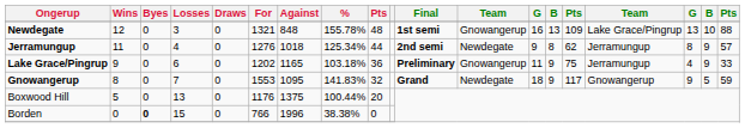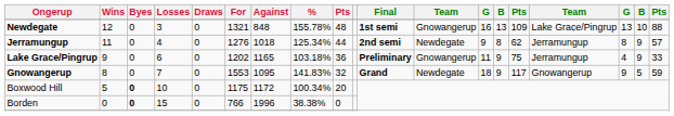 <table style="font-size: 85%; text-align: left;" class="wikitable">
 <tr>
 <th style="color:crimson">Ongerup</th>
 <th style="color:crimson">Wins</th>
 <th style="color:crimson">Byes</th>
 <th style="color:crimson">Losses</th>
 <th style="color:crimson">Draws</th>
 <th style="color:crimson">For</th>
 <th style="color:crimson">Against</th>
 <th style="color:crimson">%</th>
 <th style="color:crimson">Pts</th>
 <th></th>
 <th style="color:green">Final</th>
 <th style="color:green">Team</th>
 <th style="color:green">G</th>
 <th style="color:green">B</th>
 <th style="color:green">Pts</th>
 <th style="color:green">Team</th>
 <th style="color:green">G</th>
 <th style="color:green">B</th>
 <th style="color:green">Pts</th>
 </tr>
 <tr>
 </tr>
 <tr>
 </tr>
 <tr>
 <td><strong>	Newdegate	</strong></td>
 <td>12</td>
 <td>0</td>
 <td>3</td>
 <td>0</td>
 <td>1321</td>
 <td>848</td>
 <td>155.78%</td>
 <td>48</td>
 <td></td>
 <td><strong>1st semi</strong></td>
 <td>Gnowangerup</td>
 <td>16</td>
 <td>13</td>
 <td>109</td>
 <td>Lake Grace/Pingrup</td>
 <td>13</td>
 <td>10</td>
 <td>88</td>
 </tr>
 <tr>
 <td><strong>	Jerramungup	</strong></td>
 <td>11</td>
 <td>0</td>
 <td>4</td>
 <td>0</td>
 <td>1276</td>
 <td>1018</td>
 <td>125.34%</td>
 <td>44</td>
 <td></td>
 <td><strong>2nd semi</strong></td>
 <td>Newdegate</td>
 <td>9</td>
 <td>8</td>
 <td>62</td>
 <td>Jerramungup</td>
 <td>8</td>
 <td>9</td>
 <td>57</td>
 </tr>
 <tr>
 <td><strong>	Lake Grace/Pingrup	</strong></td>
 <td>9</td>
 <td>0</td>
 <td>6</td>
 <td>0</td>
 <td>1202</td>
 <td>1165</td>
 <td>103.18%</td>
 <td>36</td>
 <td></td>
 <td><strong>Preliminary</strong></td>
 <td>Gnowangerup</td>
 <td>11</td>
 <td>9</td>
 <td>75</td>
 <td>Jerramungup</td>
 <td>4</td>
 <td>9</td>
 <td>33</td>
 </tr>
 <tr>
 <td><strong>	Gnowangerup	</strong></td>
 <td>8</td>
 <td>0</td>
 <td>7</td>
 <td>0</td>
 <td>1553</td>
 <td>1095</td>
 <td>141.83%</td>
 <td>32</td>
 <td></td>
 <td><strong>Grand</strong></td>
 <td>Newdegate</td>
 <td>18</td>
 <td>9</td>
 <td>117</td>
 <td>Gnowangerup</td>
 <td>9</td>
 <td>5</td>
 <td>59</td>
 </tr>
 <tr>
 <td>Boxwood Hill</td>
 <td>5</td>
+<td><strong>0</strong></td>
+<td>10</td>
 <td>0</td>
-<td>13</td>
-<td>0</td>
-<td>1176</td>
-<td>1375</td>
-<td>100.44%</td>
+<td>1175</td>
+<td>1172</td>
+<td>100.34%</td>
 <td>20</td>
 <td></td>
 </tr>
 <tr>
 <td>Borden</td>
 <td>0</td>
 <td><strong>0</strong></td>
 <td>15</td>
 <td>0</td>
 <td>766</td>
 <td>1996</td>
 <td>38.38%</td>
 <td>0</td>
 <td></td>
 </tr>
 <tr>
 </tr>
 </table>
